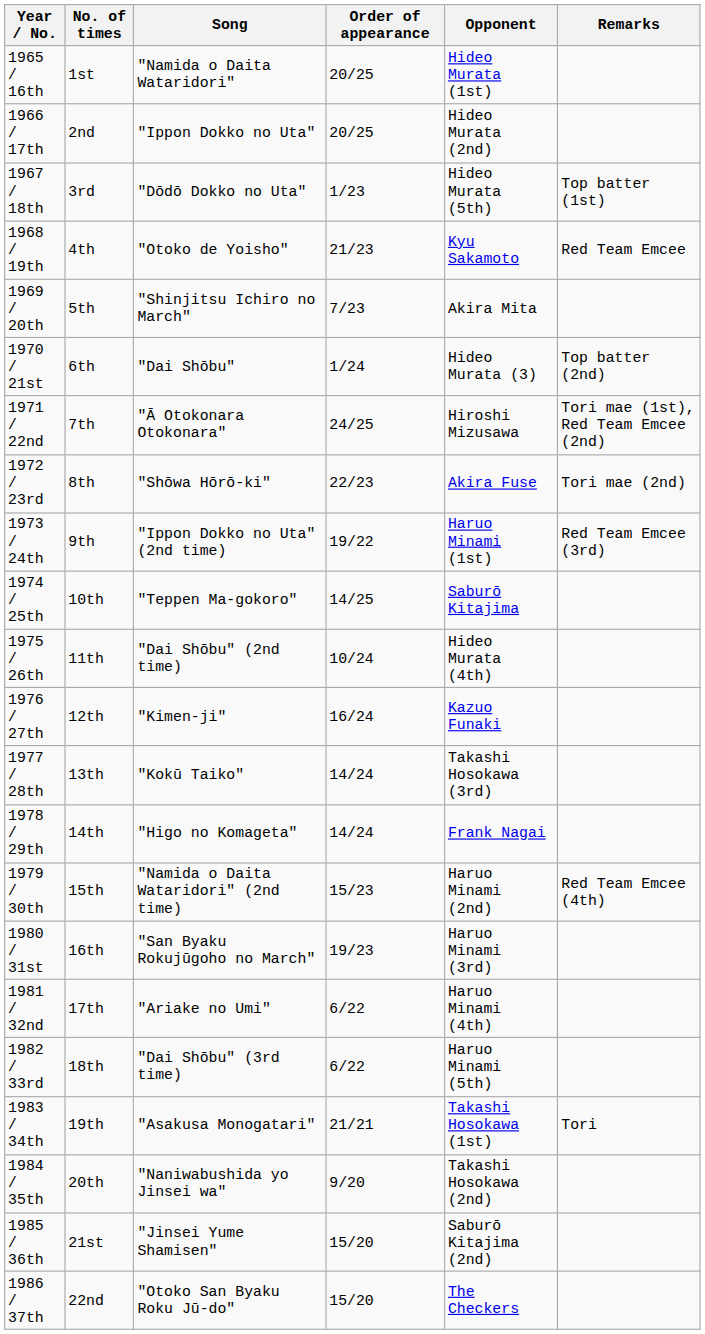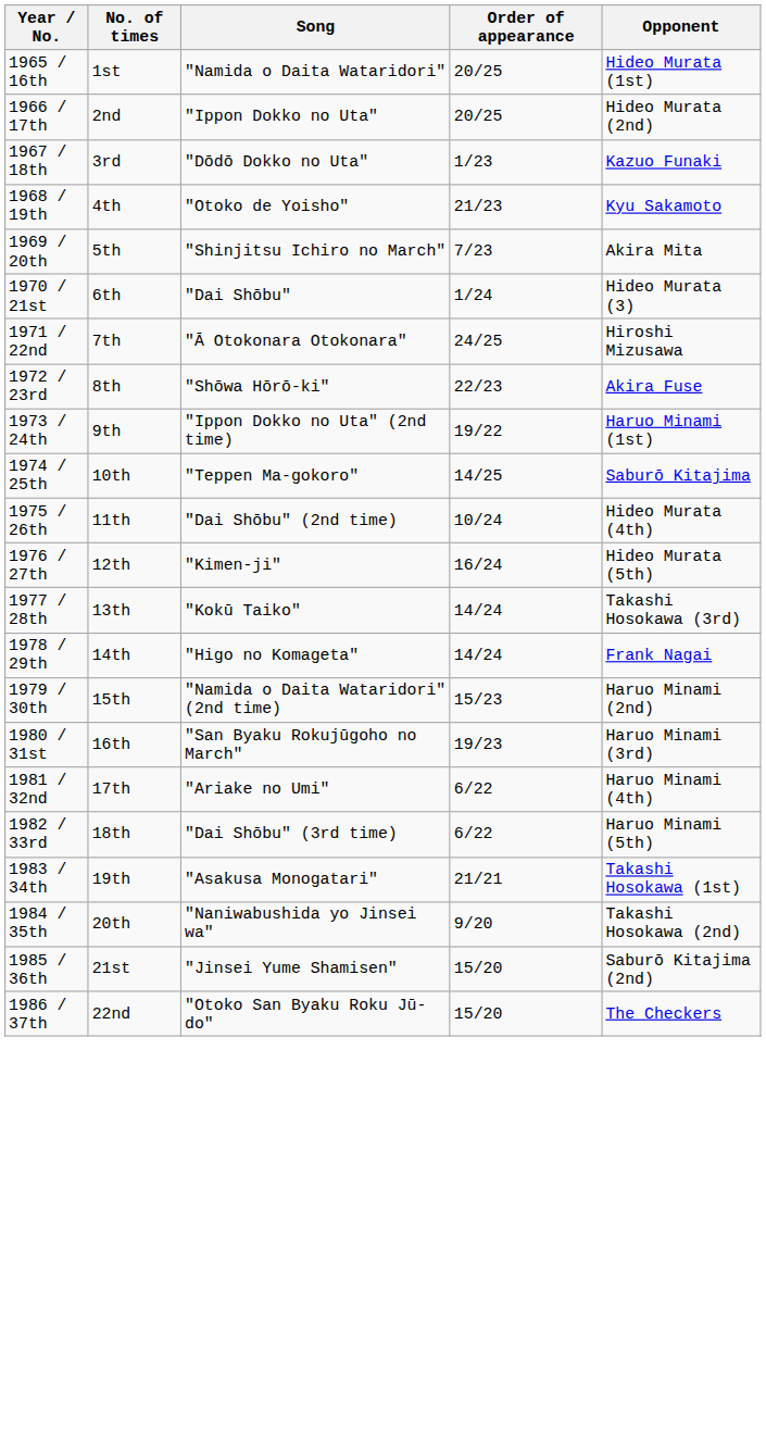 <table class="wikitable">
 <tr>
 <th>Year / No.</th>
 <th>No. of times</th>
 <th>Song</th>
 <th>Order of appearance</th>
 <th>Opponent</th>
-<th>Remarks</th>
 </tr>
 <tr>
 <td>1965 / 16th</td>
 <td>1st</td>
 <td>"Namida o Daita Wataridori"</td>
 <td>20/25</td>
 <td><a href='#'>Hideo Murata</a> (1st)</td>
-<td></td>
 </tr>
 <tr>
 <td>1966 / 17th</td>
 <td>2nd</td>
 <td>"Ippon Dokko no Uta"</td>
 <td>20/25</td>
 <td>Hideo Murata (2nd)</td>
-<td></td>
 </tr>
 <tr>
 <td>1967 / 18th</td>
 <td>3rd</td>
 <td>"Dōdō Dokko no Uta"</td>
 <td>1/23</td>
-<td>Hideo Murata (5th)</td>
-<td>Top batter (1st)</td>
+<td><a href='#'>Kazuo Funaki</a></td>
 </tr>
 <tr>
 <td>1968 / 19th</td>
 <td>4th</td>
 <td>"Otoko de Yoisho"</td>
 <td>21/23</td>
 <td><a href='#'>Kyu Sakamoto</a></td>
-<td>Red Team Emcee</td>
 </tr>
 <tr>
 <td>1969 / 20th</td>
 <td>5th</td>
 <td>"Shinjitsu Ichiro no March"</td>
 <td>7/23</td>
 <td>Akira Mita</td>
-<td></td>
 </tr>
 <tr>
 <td>1970 / 21st</td>
 <td>6th</td>
 <td>"Dai Shōbu"</td>
 <td>1/24</td>
 <td>Hideo Murata (3)</td>
-<td>Top batter (2nd)</td>
 </tr>
 <tr>
 <td>1971 / 22nd</td>
 <td>7th</td>
 <td>"Ā Otokonara Otokonara"</td>
 <td>24/25</td>
 <td>Hiroshi Mizusawa</td>
-<td>Tori mae (1st), Red Team Emcee (2nd)</td>
 </tr>
 <tr>
 <td>1972 / 23rd</td>
 <td>8th</td>
 <td>"Shōwa Hōrō-ki"</td>
 <td>22/23</td>
 <td><a href='#'>Akira Fuse</a></td>
-<td>Tori mae (2nd)</td>
 </tr>
 <tr>
 <td>1973 / 24th</td>
 <td>9th</td>
 <td>"Ippon Dokko no Uta" (2nd time)</td>
 <td>19/22</td>
 <td><a href='#'>Haruo Minami</a> (1st)</td>
-<td>Red Team Emcee (3rd)</td>
 </tr>
 <tr>
 <td>1974 / 25th</td>
 <td>10th</td>
 <td>"Teppen Ma-gokoro"</td>
 <td>14/25</td>
 <td><a href='#'>Saburō Kitajima</a></td>
-<td></td>
 </tr>
 <tr>
 <td>1975 / 26th</td>
 <td>11th</td>
 <td>"Dai Shōbu" (2nd time)</td>
 <td>10/24</td>
 <td>Hideo Murata (4th)</td>
-<td></td>
 </tr>
 <tr>
 <td>1976 / 27th</td>
 <td>12th</td>
 <td>"Kimen-ji"</td>
 <td>16/24</td>
-<td><a href='#'>Kazuo Funaki</a></td>
-<td></td>
+<td>Hideo Murata (5th)</td>
 </tr>
 <tr>
 <td>1977 / 28th</td>
 <td>13th</td>
 <td>"Kokū Taiko"</td>
 <td>14/24</td>
 <td>Takashi Hosokawa (3rd)</td>
-<td></td>
 </tr>
 <tr>
 <td>1978 / 29th</td>
 <td>14th</td>
 <td>"Higo no Komageta"</td>
 <td>14/24</td>
 <td><a href='#'>Frank Nagai</a></td>
-<td></td>
 </tr>
 <tr>
 <td>1979 / 30th</td>
 <td>15th</td>
 <td>"Namida o Daita Wataridori" (2nd time)</td>
 <td>15/23</td>
 <td>Haruo Minami (2nd)</td>
-<td>Red Team Emcee (4th)</td>
 </tr>
 <tr>
 <td>1980 / 31st</td>
 <td>16th</td>
 <td>"San Byaku Rokujūgoho no March"</td>
 <td>19/23</td>
 <td>Haruo Minami (3rd)</td>
-<td></td>
 </tr>
 <tr>
 <td>1981 / 32nd</td>
 <td>17th</td>
 <td>"Ariake no Umi"</td>
 <td>6/22</td>
 <td>Haruo Minami (4th)</td>
-<td></td>
 </tr>
 <tr>
 <td>1982 / 33rd</td>
 <td>18th</td>
 <td>"Dai Shōbu" (3rd time)</td>
 <td>6/22</td>
 <td>Haruo Minami (5th)</td>
-<td></td>
 </tr>
 <tr>
 <td>1983 / 34th</td>
 <td>19th</td>
 <td>"Asakusa Monogatari"</td>
 <td>21/21</td>
 <td><a href='#'>Takashi Hosokawa</a> (1st)</td>
-<td>Tori</td>
 </tr>
 <tr>
 <td>1984 / 35th</td>
 <td>20th</td>
 <td>"Naniwabushida yo Jinsei wa"</td>
 <td>9/20</td>
 <td>Takashi Hosokawa (2nd)</td>
-<td></td>
 </tr>
 <tr>
 <td>1985 / 36th</td>
 <td>21st</td>
 <td>"Jinsei Yume Shamisen"</td>
 <td>15/20</td>
 <td>Saburō Kitajima (2nd)</td>
-<td></td>
 </tr>
 <tr>
 <td>1986 / 37th</td>
 <td>22nd</td>
 <td>"Otoko San Byaku Roku Jū-do"</td>
 <td>15/20</td>
 <td><a href='#'>The Checkers</a></td>
-<td></td>
 </tr>
 </table>
